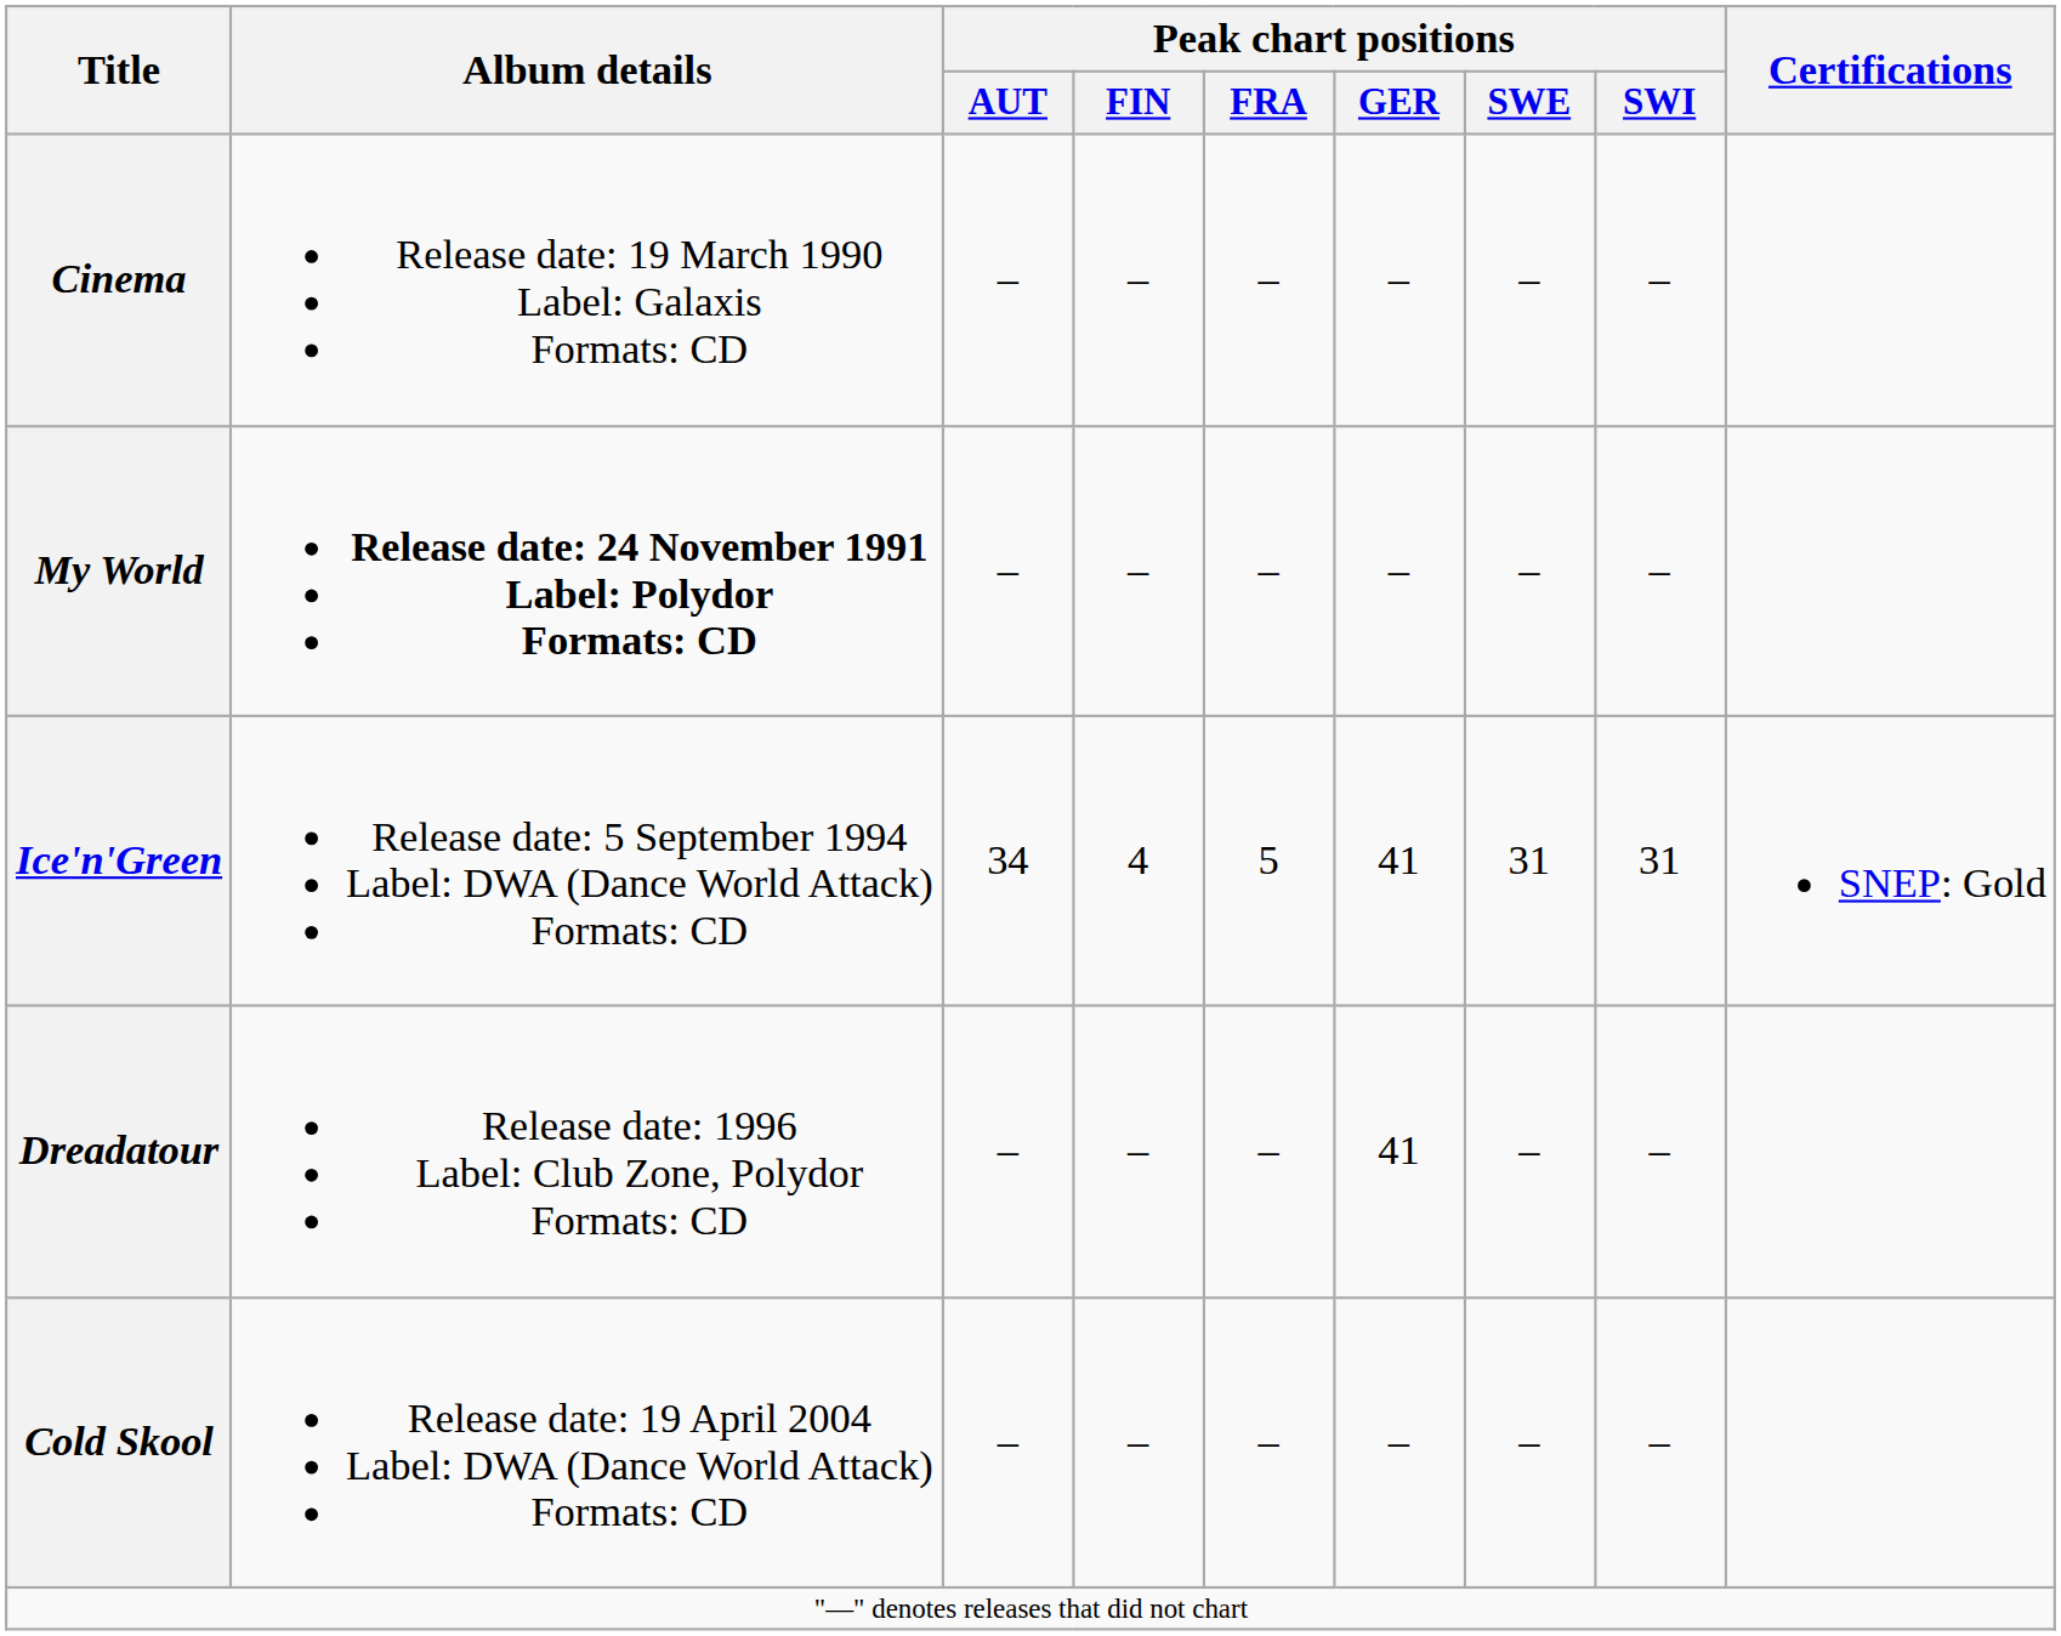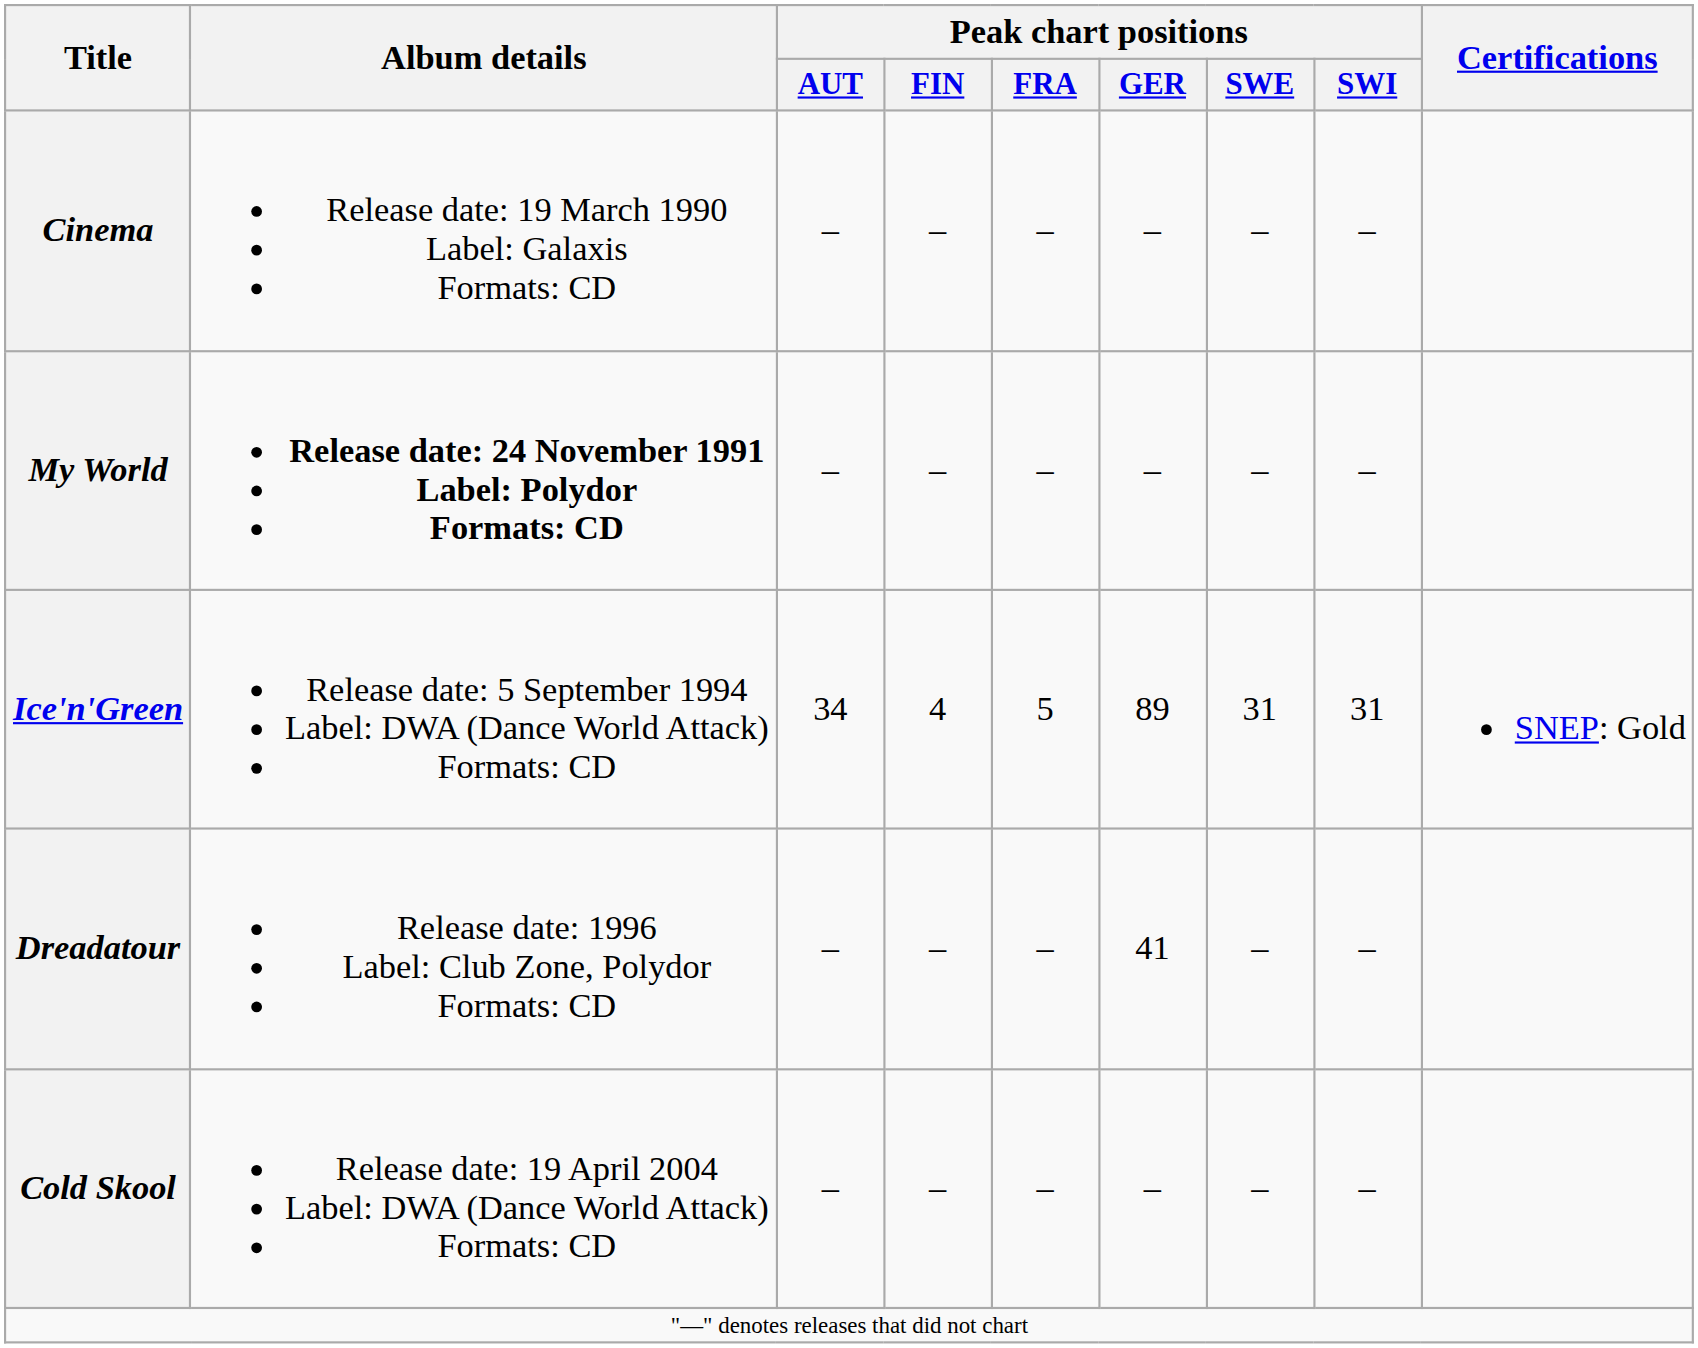 <table class="wikitable plainrowheaders" style="text-align:center;">
 <tr>
 <th scope="col" rowspan="2">Title</th>
 <th scope="col" rowspan="2">Album details</th>
 <th scope="col" colspan="6">Peak chart positions</th>
 <th scope="col" rowspan="2"><a href='#'>Certifications</a></th>
 </tr>
 <tr>
 <th scope="col" style="width:3em;font-size:90%;"><a href='#'>AUT</a><br></th>
 <th scope="col" style="width:3em;font-size:90%;"><a href='#'>FIN</a><br></th>
 <th scope="col" style="width:3em;font-size:90%;"><a href='#'>FRA</a><br></th>
 <th scope="col" style="width:3em;font-size:90%;"><a href='#'>GER</a><br></th>
 <th scope="col" style="width:3em;font-size:90%;"><a href='#'>SWE</a><br></th>
 <th scope="col" style="width:3em;font-size:90%;"><a href='#'>SWI</a><br></th>
 </tr>
 <tr>
 <th scope="row"><em>Cinema</em></th>
 <td><br><ul><li>Release date: 19 March 1990</li><li>Label: Galaxis</li><li>Formats: CD</li></ul></td>
 <td>–</td>
 <td>–</td>
 <td>–</td>
 <td>–</td>
 <td>–</td>
 <td>–</td>
 <td></td>
 </tr>
 <tr>
 <th scope="row"><em>My World</em></th>
 <td><strong><br><ul><li>Release date: 24 November 1991</li><li>Label: Polydor</li><li>Formats: CD</li></ul></strong></td>
 <td>–</td>
 <td>–</td>
 <td>–</td>
 <td>–</td>
 <td>–</td>
 <td>–</td>
 <td></td>
 </tr>
 <tr>
 <th scope="row"><em><a href='#'>Ice'n'Green</a></em></th>
 <td><br><ul><li>Release date: 5 September 1994</li><li>Label: DWA (Dance World Attack)</li><li>Formats: CD</li></ul></td>
 <td>34</td>
 <td>4</td>
 <td>5</td>
-<td>41</td>
+<td>89</td>
 <td>31</td>
 <td>31</td>
 <td><br><ul><li><a href='#'>SNEP</a>: Gold</li></ul></td>
 </tr>
 <tr>
 <th scope="row"><em>Dreadatour</em></th>
 <td><br><ul><li>Release date: 1996</li><li>Label: Club Zone, Polydor</li><li>Formats: CD</li></ul></td>
 <td>–</td>
 <td>–</td>
 <td>–</td>
 <td>41</td>
 <td>–</td>
 <td>–</td>
 <td></td>
 </tr>
 <tr>
 <th scope="row"><em>Cold Skool</em></th>
 <td><br><ul><li>Release date: 19 April 2004</li><li>Label: DWA (Dance World Attack)</li><li>Formats: CD</li></ul></td>
 <td>–</td>
 <td>–</td>
 <td>–</td>
 <td>–</td>
 <td>–</td>
 <td>–</td>
 <td></td>
 </tr>
 <tr>
 <td colspan="15" style="font-size:8pt">"—" denotes releases that did not chart</td>
 </tr>
 </table>
